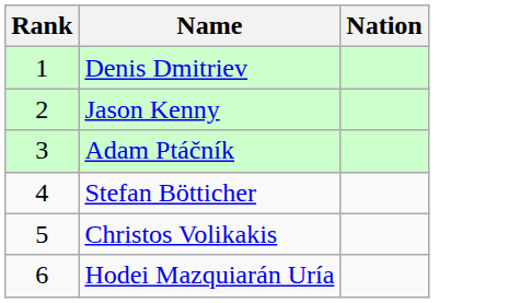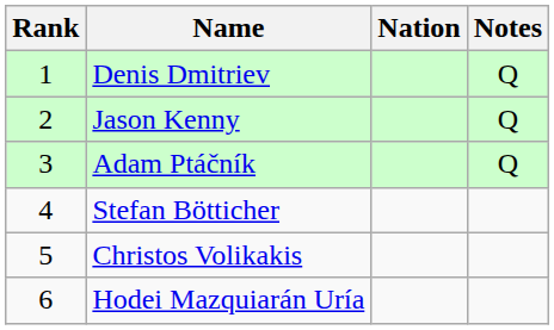 <table class="wikitable sortable" style="text-align:center">
 <tr>
 <th>Rank</th>
 <th>Name</th>
 <th>Nation</th>
+<th>Notes</th>
 </tr>
 <tr bgcolor=ccffcc>
 <td>1</td>
 <td align=left><a href='#'>Denis Dmitriev</a></td>
 <td align=left></td>
+<td>Q</td>
 </tr>
 <tr bgcolor=ccffcc>
 <td>2</td>
 <td align=left><a href='#'>Jason Kenny</a></td>
 <td align=left></td>
+<td>Q</td>
 </tr>
 <tr bgcolor=ccffcc>
 <td>3</td>
 <td align=left><a href='#'>Adam Ptáčník</a></td>
 <td align=left></td>
+<td>Q</td>
 </tr>
 <tr>
 <td>4</td>
 <td align=left><a href='#'>Stefan Bötticher</a></td>
 <td align=left></td>
+<td></td>
 </tr>
 <tr>
 <td>5</td>
 <td align=left><a href='#'>Christos Volikakis</a></td>
 <td align=left></td>
+<td></td>
 </tr>
 <tr>
 <td>6</td>
 <td align=left><a href='#'>Hodei Mazquiarán Uría</a></td>
 <td align=left></td>
+<td></td>
 </tr>
 </table>
